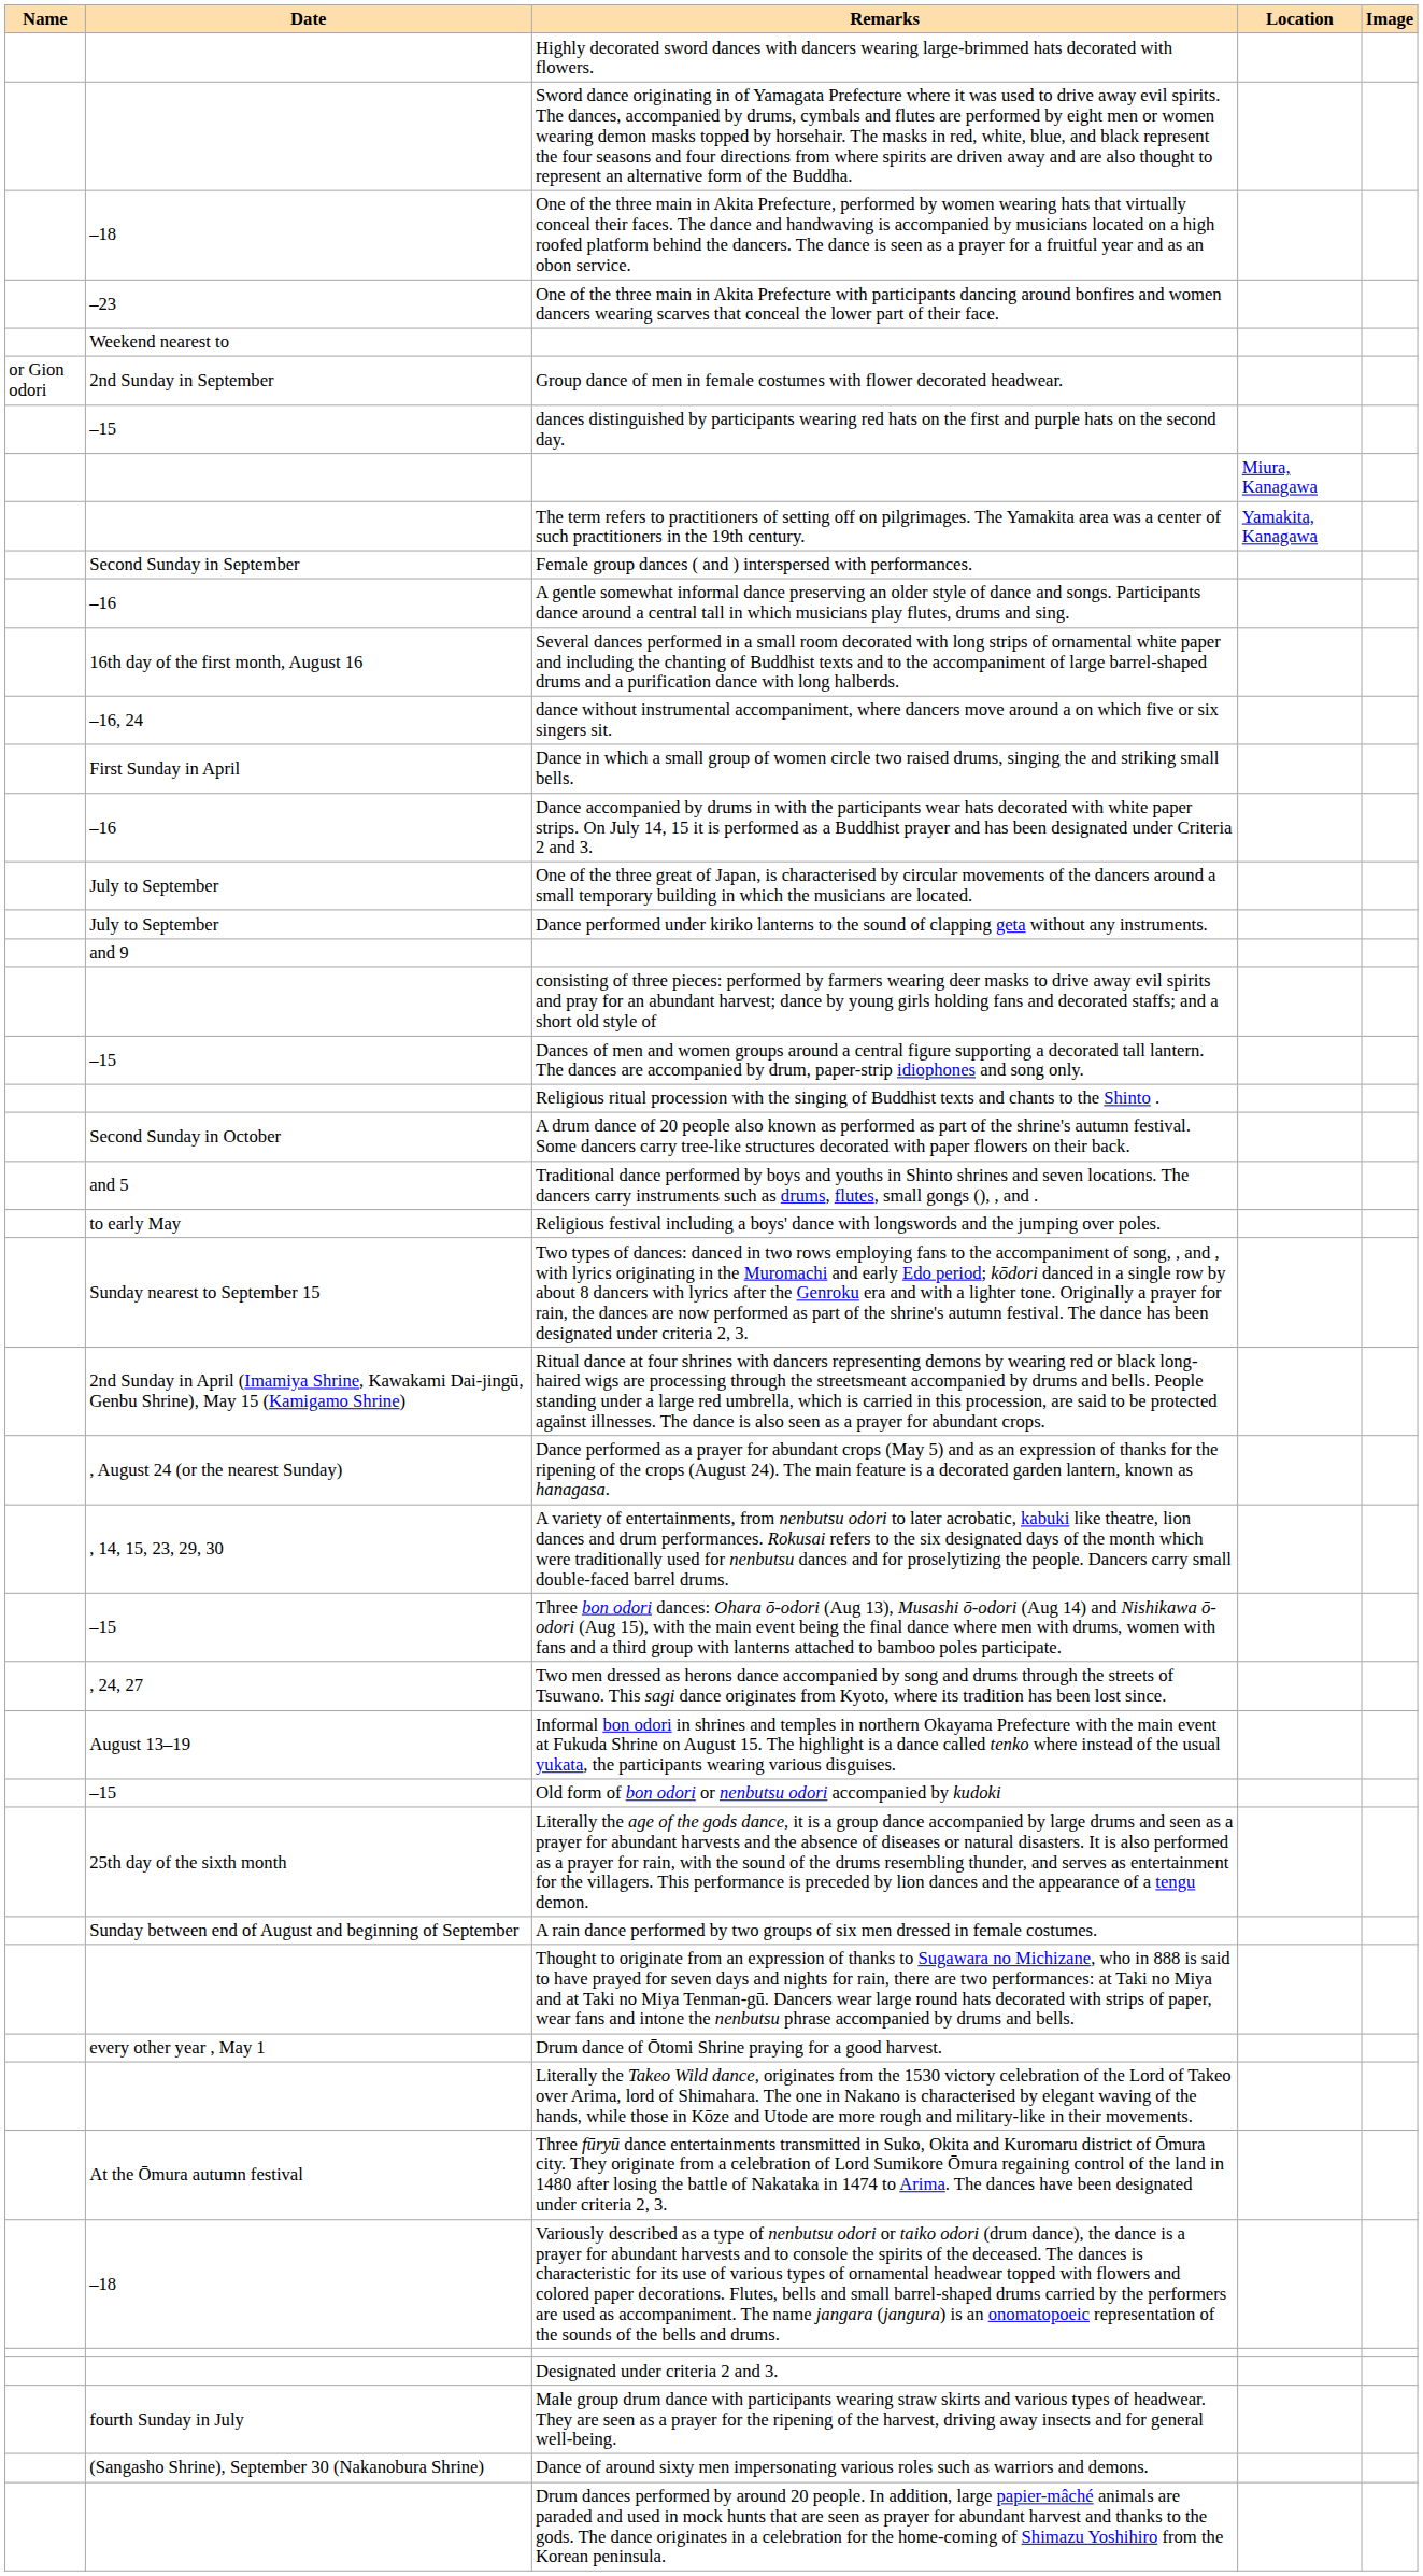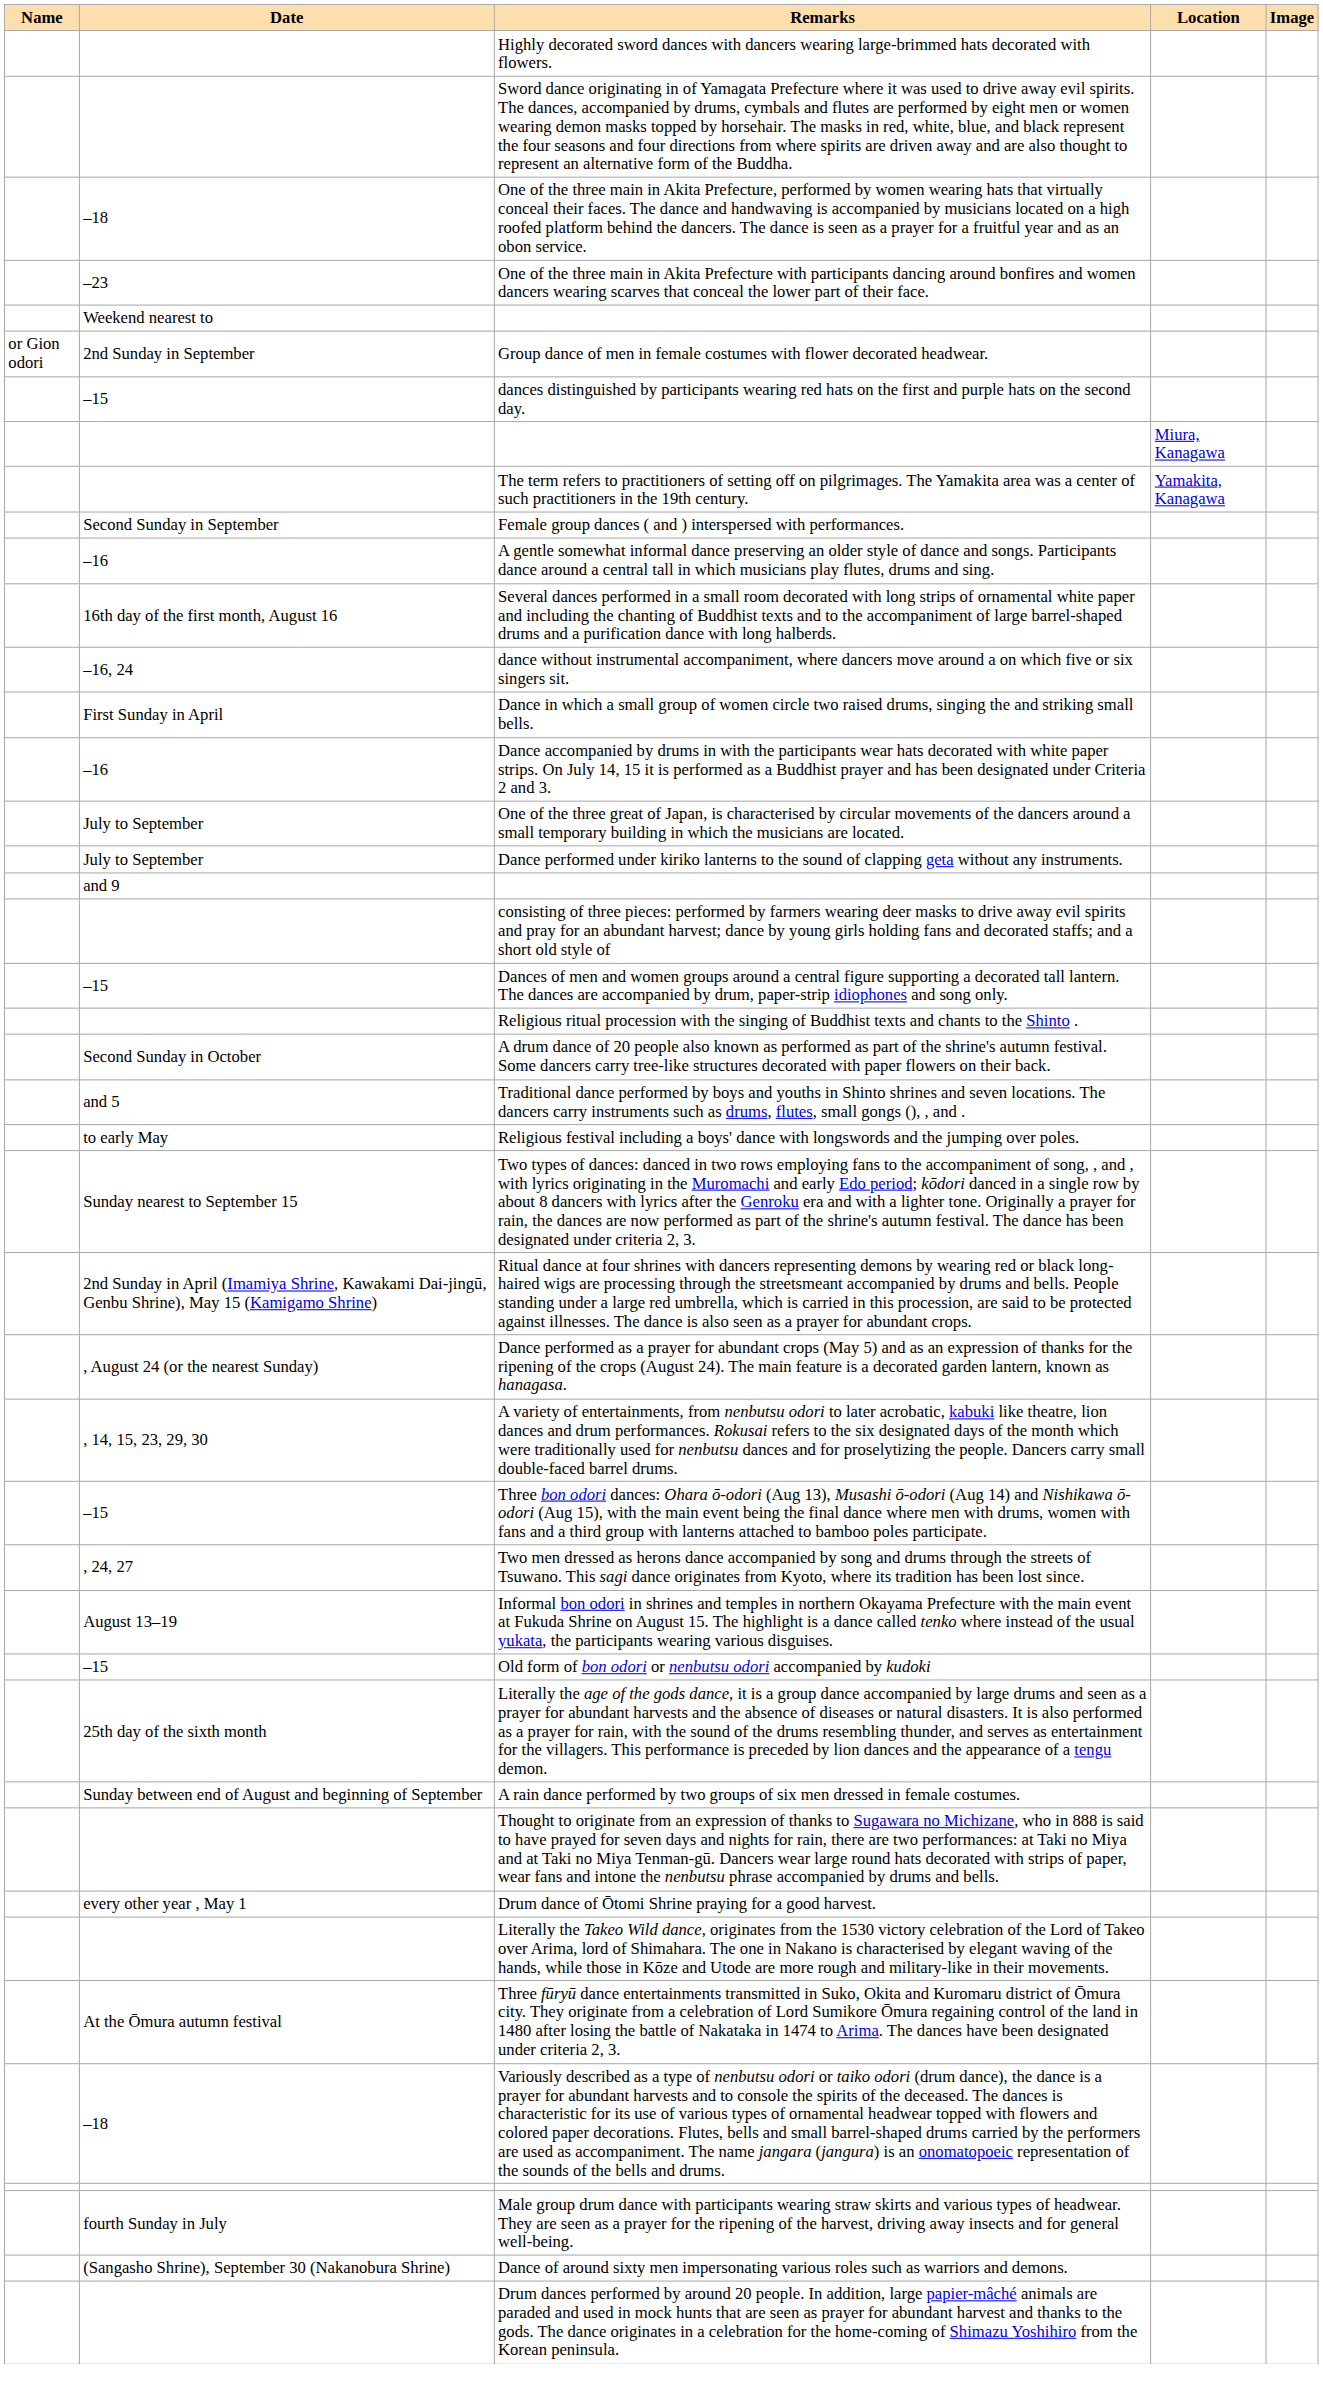 <table class="wikitable sortable" width="100%" style="background:#ffffff;">
 <tr>
 <th align="left" style="background:#ffdead;">Name</th>
 <th align="left" style="background:#ffdead;">Date</th>
 <th align="left" style="background:#ffdead;" width=50%>Remarks</th>
 <th style="background:#ffdead;">Location</th>
 <th align="left" style="background:#ffdead;" class="unsortable">Image</th>
 </tr>
 <tr>
 <td></td>
 <td></td>
 <td>Highly decorated sword dances with dancers wearing large-brimmed hats decorated with flowers.</td>
 <td></td>
 <td></td>
 </tr>
 <tr>
 <td></td>
 <td></td>
 <td>Sword dance originating in  of Yamagata Prefecture where it was used to drive away evil spirits. The dances, accompanied by drums, cymbals and flutes are performed by eight men or women wearing demon masks topped by horsehair. The masks in red, white, blue, and black represent the four seasons and four directions from where spirits are driven away and are also thought to represent an alternative form of the Buddha.</td>
 <td></td>
 <td></td>
 </tr>
 <tr>
 <td></td>
 <td>–18</td>
 <td>One of the three main  in Akita Prefecture, performed by women wearing  hats that virtually conceal their faces. The dance and handwaving is accompanied by  musicians located on a high roofed platform behind the dancers. The dance is seen as a prayer for a fruitful year and as an obon service.</td>
 <td></td>
 <td></td>
 </tr>
 <tr>
 <td></td>
 <td>–23</td>
 <td>One of the three main  in Akita Prefecture with participants dancing around bonfires and women dancers wearing scarves that conceal the lower part of their face.</td>
 <td></td>
 <td></td>
 </tr>
 <tr>
 <td align="center"></td>
 <td>Weekend nearest to </td>
 <td></td>
 <td></td>
 <td></td>
 </tr>
 <tr>
 <td> or Gion odori</td>
 <td> 2nd Sunday in September</td>
 <td>Group dance of men in female costumes with flower decorated headwear.</td>
 <td></td>
 <td></td>
 </tr>
 <tr>
 <td></td>
 <td>–15</td>
 <td> dances distinguished by participants wearing red hats on the first and purple hats on the second day.</td>
 <td></td>
 <td></td>
 </tr>
 <tr>
 <td align="center"></td>
 <td></td>
 <td></td>
 <td><a href='#'>Miura, Kanagawa</a></td>
 <td></td>
 </tr>
 <tr>
 <td align="center"></td>
 <td></td>
 <td>The term  refers to practitioners of  setting off on pilgrimages. The Yamakita area was a center of such practitioners in the 19th century.</td>
 <td><a href='#'>Yamakita, Kanagawa</a></td>
 <td></td>
 </tr>
 <tr>
 <td></td>
 <td> Second Sunday in September</td>
 <td>Female group dances ( and ) interspersed with  performances.</td>
 <td></td>
 <td></td>
 </tr>
 <tr>
 <td></td>
 <td>–16</td>
 <td>A gentle somewhat informal  dance preserving an older style of  dance and songs. Participants dance around a central tall  in which musicians play flutes, drums and sing.</td>
 <td></td>
 <td></td>
 </tr>
 <tr>
 <td></td>
 <td> 16th day of the first month, August 16</td>
 <td>Several dances performed in a small room decorated with long strips of ornamental white paper and  including the chanting of Buddhist texts and  to the accompaniment of large barrel-shaped drums and a purification dance with long halberds.</td>
 <td></td>
 <td></td>
 </tr>
 <tr>
 <td></td>
 <td>–16, 24</td>
 <td> dance without instrumental accompaniment, where dancers move around a  on which five or six singers sit.</td>
 <td></td>
 <td></td>
 </tr>
 <tr>
 <td></td>
 <td> First Sunday in April</td>
 <td>Dance in which a small group of women circle two raised drums, singing the  and striking small bells.</td>
 <td></td>
 <td></td>
 </tr>
 <tr>
 <td></td>
 <td>–16</td>
 <td>Dance accompanied by drums in with the participants wear hats decorated with white paper strips. On July 14, 15 it is performed as a Buddhist prayer and has been designated under Criteria 2 and 3.</td>
 <td></td>
 <td></td>
 </tr>
 <tr>
 <td></td>
 <td> July to September</td>
 <td>One of the three great  of Japan,  is characterised by circular movements of the dancers around a small temporary building in which the musicians are located.</td>
 <td></td>
 <td></td>
 </tr>
 <tr>
 <td></td>
 <td> July to September</td>
 <td>Dance performed under kiriko lanterns to the sound of clapping <a href='#'>geta</a> without any instruments.</td>
 <td></td>
 <td></td>
 </tr>
 <tr>
 <td></td>
 <td> and 9</td>
 <td></td>
 <td></td>
 <td></td>
 </tr>
 <tr>
 <td></td>
 <td></td>
 <td> consisting of three pieces:  performed by farmers wearing deer masks to drive away evil spirits and pray for an abundant harvest;  dance by young girls holding fans and decorated staffs; and a short old style of </td>
 <td></td>
 <td></td>
 </tr>
 <tr>
 <td></td>
 <td>–15</td>
 <td>Dances of men and women groups around a central figure supporting a decorated tall lantern. The dances are accompanied by drum, paper-strip <a href='#'>idiophones</a> and song only.</td>
 <td></td>
 <td></td>
 </tr>
 <tr>
 <td></td>
 <td></td>
 <td>Religious ritual procession with the singing of Buddhist texts and chants to the <a href='#'>Shinto</a> .</td>
 <td></td>
 <td></td>
 </tr>
 <tr>
 <td></td>
 <td>Second Sunday in October</td>
 <td>A drum dance of 20 people also known as  performed as part of the shrine's autumn festival. Some dancers carry tree-like structures decorated with paper flowers on their back.</td>
 <td></td>
 <td></td>
 </tr>
 <tr>
 <td></td>
 <td> and 5</td>
 <td>Traditional dance performed by boys and youths in Shinto shrines and seven locations. The dancers carry instruments such as <a href='#'>drums</a>, <a href='#'>flutes</a>, small gongs (),  ,  and .</td>
 <td></td>
 <td></td>
 </tr>
 <tr>
 <td></td>
 <td> to early May</td>
 <td>Religious festival including a boys' dance with  longswords and the jumping over poles.</td>
 <td></td>
 <td></td>
 </tr>
 <tr>
 <td></td>
 <td>Sunday nearest to September 15</td>
 <td>Two types of dances:  danced in two rows employing fans to the accompaniment of song, , and , with lyrics originating in the <a href='#'>Muromachi</a> and early <a href='#'>Edo period</a>; <em>kōdori</em> danced in a single row by about 8 dancers with lyrics after the <a href='#'>Genroku</a> era and with a lighter tone. Originally a prayer for rain, the dances are now performed as part of the shrine's autumn festival. The dance has been designated under criteria 2, 3.</td>
 <td></td>
 <td></td>
 </tr>
 <tr>
 <td></td>
 <td> 2nd Sunday in April (<a href='#'>Imamiya Shrine</a>, Kawakami Dai-jingū, Genbu Shrine), May 15 (<a href='#'>Kamigamo Shrine</a>)</td>
 <td>Ritual dance at four shrines with dancers representing demons by wearing red or black long-haired wigs are processing through the streetsmeant accompanied by drums and bells. People standing under a large red umbrella, which is carried in this procession, are said to be protected against illnesses. The dance is also seen as a prayer for abundant crops.</td>
 <td></td>
 <td></td>
 </tr>
 <tr>
 <td></td>
 <td>, August 24 (or the nearest Sunday)</td>
 <td>Dance performed as a prayer for abundant crops (May 5) and as an expression of thanks for the ripening of the crops (August 24). The main feature is a decorated garden lantern, known as <em>hanagasa</em>.</td>
 <td></td>
 <td></td>
 </tr>
 <tr>
 <td></td>
 <td>, 14, 15, 23, 29, 30</td>
 <td>A variety of entertainments, from <em>nenbutsu odori</em> to later acrobatic, <a href='#'>kabuki</a> like theatre, lion dances and drum performances. <em>Rokusai</em> refers to the six designated days of the month which were traditionally used for <em>nenbutsu</em> dances and for proselytizing the people. Dancers carry small double-faced barrel drums.</td>
 <td></td>
 <td></td>
 </tr>
 <tr>
 <td></td>
 <td>–15</td>
 <td>Three <em><a href='#'>bon odori</a></em> dances: <em>Ohara ō-odori</em> (Aug 13), <em>Musashi ō-odori</em> (Aug 14) and <em>Nishikawa ō-odori</em> (Aug 15), with the main event being the final dance where men with drums, women with fans and a third group with lanterns attached to bamboo poles participate.</td>
 <td></td>
 <td></td>
 </tr>
 <tr>
 <td></td>
 <td>, 24, 27</td>
 <td>Two men dressed as herons dance accompanied by song and drums through the streets of Tsuwano. This <em>sagi</em> dance originates from Kyoto, where its tradition has been lost since.</td>
 <td></td>
 <td></td>
 </tr>
 <tr>
 <td></td>
 <td> August 13–19</td>
 <td>Informal <a href='#'>bon odori</a> in shrines and temples in northern Okayama Prefecture with the main event at Fukuda Shrine on August 15. The highlight is a dance called <em>tenko</em> where instead of the usual <a href='#'>yukata</a>, the participants wearing various disguises.</td>
 <td></td>
 <td></td>
 </tr>
 <tr>
 <td></td>
 <td>–15</td>
 <td>Old form of <em><a href='#'>bon odori</a></em> or <em><a href='#'>nenbutsu odori</a></em> accompanied by <em>kudoki</em></td>
 <td></td>
 <td></td>
 </tr>
 <tr>
 <td></td>
 <td> 25th day of the sixth month</td>
 <td>Literally the <em>age of the gods dance</em>, it is a group dance accompanied by large drums and seen as a prayer for abundant harvests and the absence of diseases or natural disasters. It is also performed as a prayer for rain, with the sound of the drums resembling thunder, and serves as entertainment for the villagers. This performance is preceded by lion dances and the appearance of a <a href='#'>tengu</a> demon.</td>
 <td></td>
 <td></td>
 </tr>
 <tr>
 <td></td>
 <td> Sunday between end of August and beginning of September</td>
 <td>A rain dance performed by two groups of six men dressed in female costumes.</td>
 <td></td>
 <td></td>
 </tr>
 <tr>
 <td></td>
 <td></td>
 <td>Thought to originate from an expression of thanks to <a href='#'>Sugawara no Michizane</a>, who in 888 is said to have prayed for seven days and nights for rain, there are two performances: at Taki no Miya and at Taki no Miya Tenman-gū. Dancers wear large round hats decorated with strips of paper, wear fans and intone the <em>nenbutsu</em> phrase accompanied by drums and bells.</td>
 <td></td>
 <td></td>
 </tr>
 <tr>
 <td></td>
 <td>every other year , May 1</td>
 <td>Drum dance of Ōtomi Shrine praying for a good harvest.</td>
 <td></td>
 <td></td>
 </tr>
 <tr>
 <td></td>
 <td></td>
 <td>Literally the <em>Takeo Wild dance</em>, originates from the 1530 victory celebration of the Lord of Takeo over Arima, lord of Shimahara. The one in Nakano is characterised by elegant waving of the hands, while those in Kōze and Utode are more rough and military-like in their movements.</td>
 <td></td>
 <td></td>
 </tr>
 <tr>
 <td></td>
 <td>At the Ōmura autumn festival</td>
 <td>Three <em>fūryū</em> dance entertainments transmitted in Suko, Okita and Kuromaru district of Ōmura city. They originate from a celebration of Lord Sumikore Ōmura regaining control of the land in 1480 after losing the battle of Nakataka in 1474 to <a href='#'>Arima</a>. The dances have been designated under criteria 2, 3.</td>
 <td></td>
 <td></td>
 </tr>
 <tr>
 <td></td>
 <td>–18</td>
 <td>Variously described as a type of <em>nenbutsu odori</em> or <em>taiko odori</em> (drum dance), the dance is a prayer for abundant harvests and to console the spirits of the deceased. The dances is characteristic for its use of various types of ornamental headwear topped with flowers and colored paper decorations. Flutes, bells and small barrel-shaped drums carried by the performers are used as accompaniment. The name <em>jangara</em> (<em>jangura</em>) is an <a href='#'>onomatopoeic</a> representation of the sounds of the bells and drums.</td>
 <td></td>
 <td></td>
 </tr>
 <tr>
 <td></td>
 <td></td>
 <td></td>
 <td></td>
 <td></td>
 </tr>
 <tr>
 <td></td>
-<td></td>
-<td>Designated under criteria 2 and 3.</td>
-<td></td>
-<td></td>
-</tr>
-<tr>
-<td></td>
 <td> fourth Sunday in July</td>
 <td>Male group drum dance with participants wearing straw skirts and various types of headwear. They are seen as a prayer for the ripening of the harvest, driving away insects and for general well-being.</td>
 <td></td>
 <td></td>
 </tr>
 <tr>
 <td></td>
 <td> (Sangasho Shrine), September 30 (Nakanobura Shrine)</td>
 <td>Dance of around sixty men impersonating various roles such as warriors and demons.</td>
 <td></td>
 <td></td>
 </tr>
 <tr>
 <td></td>
 <td></td>
 <td>Drum dances performed by around 20 people. In addition, large <a href='#'>papier-mâché</a> animals are paraded and used in mock hunts that are seen as prayer for abundant harvest and thanks to the gods. The dance originates in a celebration for the home-coming of <a href='#'>Shimazu Yoshihiro</a> from the Korean peninsula.</td>
 <td></td>
 <td></td>
 </tr>
 </table>
